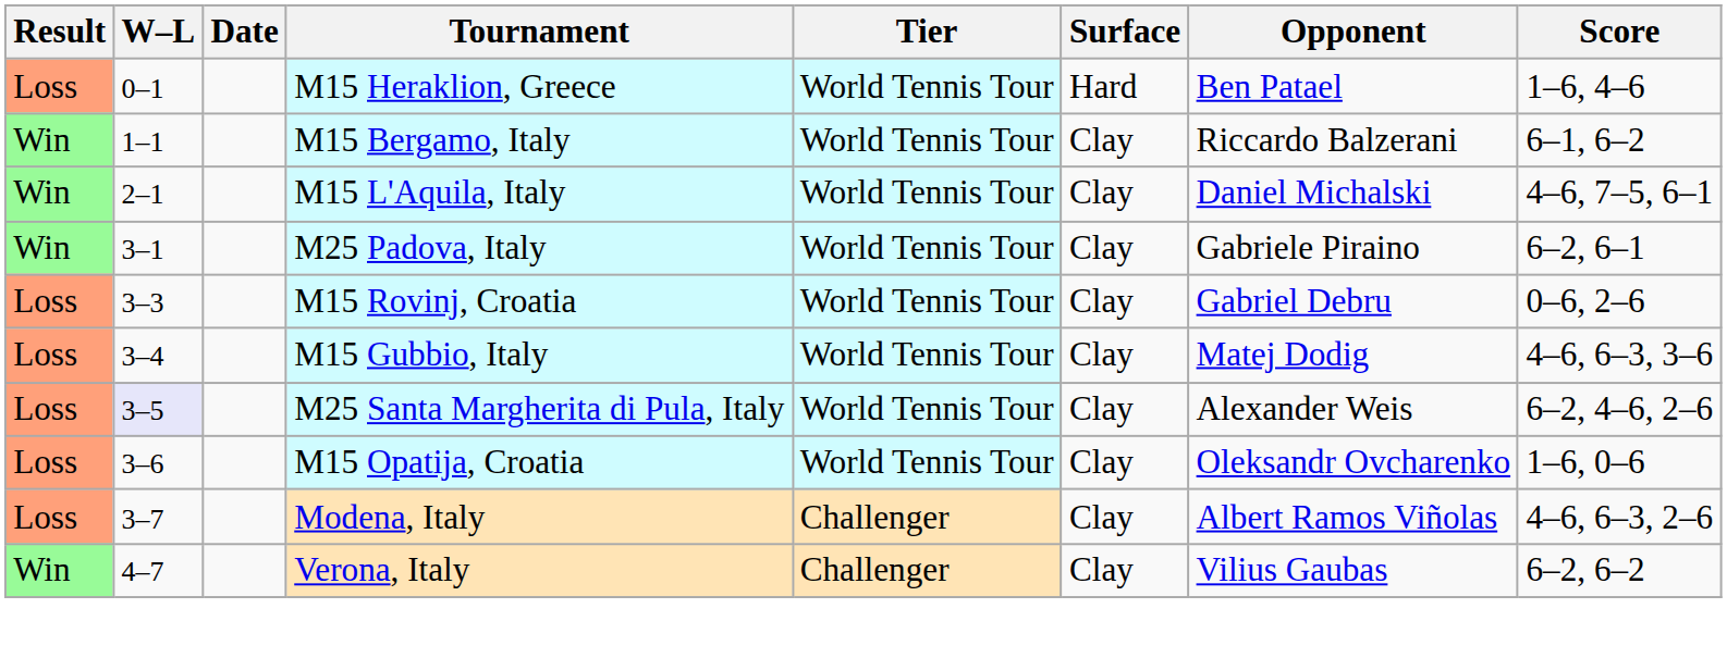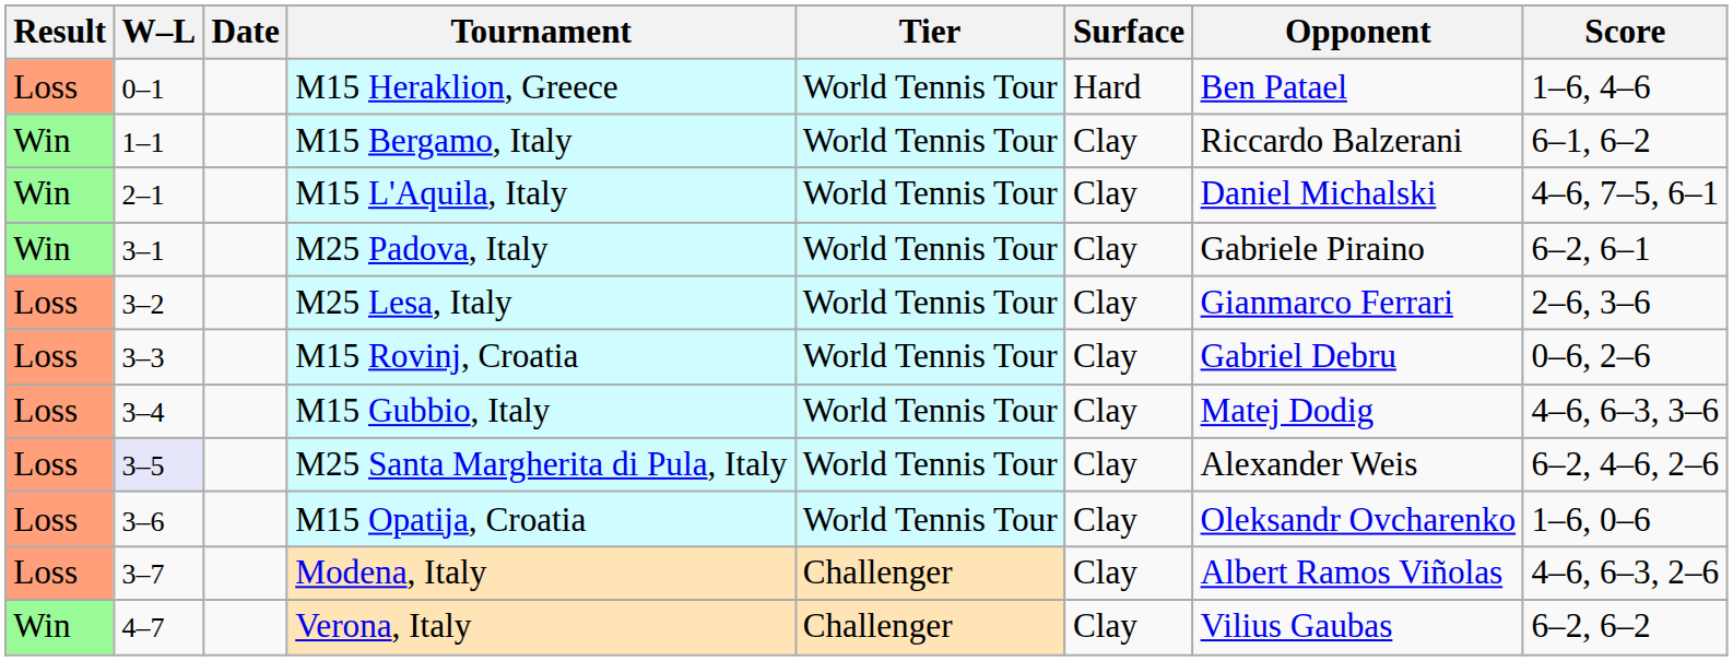 <table class="sortable wikitable">
 <tr>
 <th>Result</th>
 <th class="unsortable">W–L</th>
 <th>Date</th>
 <th>Tournament</th>
 <th>Tier</th>
 <th>Surface</th>
 <th>Opponent</th>
 <th class="unsortable">Score</th>
 </tr>
 <tr>
 <td bgcolor=FFA07A>Loss</td>
 <td><small>0–1</small></td>
 <td></td>
 <td style="background:#cffcff;">M15 <a href='#'>Heraklion</a>, Greece</td>
 <td style="background:#cffcff;">World Tennis Tour</td>
 <td>Hard</td>
 <td> <a href='#'>Ben Patael</a></td>
 <td>1–6, 4–6</td>
 </tr>
 <tr>
 <td bgcolor=98FB98>Win</td>
 <td><small>1–1</small></td>
 <td></td>
 <td style="background:#cffcff;">M15 <a href='#'>Bergamo</a>, Italy</td>
 <td style="background:#cffcff;">World Tennis Tour</td>
 <td>Clay</td>
 <td> Riccardo Balzerani</td>
 <td>6–1, 6–2</td>
 </tr>
 <tr>
 <td bgcolor=98FB98>Win</td>
 <td><small>2–1</small></td>
 <td></td>
 <td style="background:#cffcff;">M15 <a href='#'>L'Aquila</a>, Italy</td>
 <td style="background:#cffcff;">World Tennis Tour</td>
 <td>Clay</td>
 <td> <a href='#'>Daniel Michalski</a></td>
 <td>4–6, 7–5, 6–1</td>
 </tr>
 <tr>
 <td bgcolor=98FB98>Win</td>
 <td><small>3–1</small></td>
 <td></td>
 <td style="background:#cffcff;">M25 <a href='#'>Padova</a>, Italy</td>
 <td style="background:#cffcff;">World Tennis Tour</td>
 <td>Clay</td>
 <td> Gabriele Piraino</td>
 <td>6–2, 6–1</td>
+</tr>
+<tr>
+<td bgcolor=FFA07A>Loss</td>
+<td><small>3–2</small></td>
+<td></td>
+<td style="background:#cffcff;">M25 <a href='#'>Lesa</a>, Italy</td>
+<td style="background:#cffcff;">World Tennis Tour</td>
+<td>Clay</td>
+<td> <a href='#'>Gianmarco Ferrari</a></td>
+<td>2–6, 3–6</td>
 </tr>
 <tr>
 <td bgcolor=FFA07A>Loss</td>
 <td><small>3–3</small></td>
 <td></td>
 <td style="background:#cffcff;">M15 <a href='#'>Rovinj</a>, Croatia</td>
 <td style="background:#cffcff;">World Tennis Tour</td>
 <td>Clay</td>
 <td> <a href='#'>Gabriel Debru</a></td>
 <td>0–6, 2–6</td>
 </tr>
 <tr>
 <td bgcolor=FFA07A>Loss</td>
 <td><small>3–4</small></td>
 <td></td>
 <td style="background:#cffcff;">M15 <a href='#'>Gubbio</a>, Italy</td>
 <td style="background:#cffcff;">World Tennis Tour</td>
 <td>Clay</td>
 <td> <a href='#'>Matej Dodig</a></td>
 <td>4–6, 6–3, 3–6</td>
 </tr>
 <tr>
 <td bgcolor=FFA07A>Loss</td>
 <td style="background: lavender;"><small>3–5</small></td>
 <td></td>
 <td style="background:#cffcff;">M25 <a href='#'>Santa Margherita di Pula</a>, Italy</td>
 <td style="background:#cffcff;">World Tennis Tour</td>
 <td>Clay</td>
 <td> Alexander Weis</td>
 <td>6–2, 4–6, 2–6</td>
 </tr>
 <tr>
 <td bgcolor=FFA07A>Loss</td>
 <td><small>3–6</small></td>
 <td></td>
 <td style="background:#cffcff;">M15 <a href='#'>Opatija</a>, Croatia</td>
 <td style="background:#cffcff;">World Tennis Tour</td>
 <td>Clay</td>
 <td> <a href='#'>Oleksandr Ovcharenko</a></td>
 <td>1–6, 0–6</td>
 </tr>
 <tr>
 <td bgcolor=FFA07A>Loss</td>
 <td><small>3–7</small></td>
 <td><a href='#'></a></td>
 <td style="background:moccasin;"><a href='#'>Modena</a>, Italy</td>
 <td style="background:moccasin;">Challenger</td>
 <td>Clay</td>
 <td> <a href='#'>Albert Ramos Viñolas</a></td>
 <td>4–6, 6–3, 2–6</td>
 </tr>
 <tr>
 <td bgcolor=98FB98>Win</td>
 <td><small>4–7</small></td>
 <td><a href='#'></a></td>
 <td style="background:moccasin;"><a href='#'>Verona</a>, Italy</td>
 <td style="background:moccasin;">Challenger</td>
 <td>Clay</td>
 <td> <a href='#'>Vilius Gaubas</a></td>
 <td>6–2, 6–2</td>
 </tr>
 </table>
